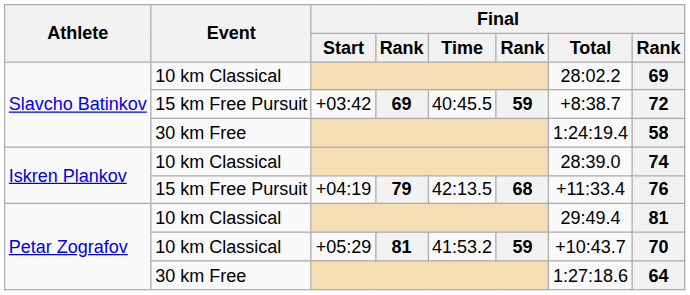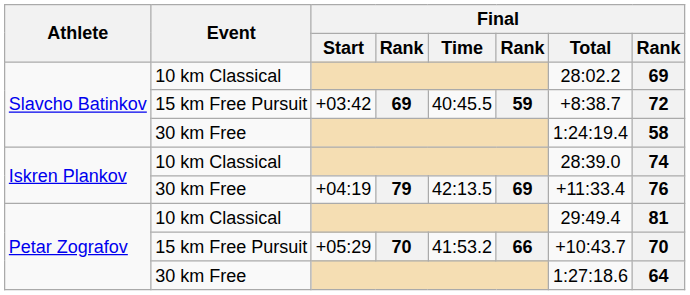 <table class="wikitable" style="font-size:90%">
 <tr>
 <th rowspan="2">Athlete</th>
 <th rowspan="2">Event</th>
 <th colspan="6">Final</th>
 </tr>
 <tr>
 <th>Start</th>
 <th>Rank</th>
 <th>Time</th>
 <th>Rank</th>
 <th>Total</th>
 <th>Rank</th>
 </tr>
 <tr>
 <td rowspan=3><a href='#'>Slavcho Batinkov</a></td>
 <td>10 km Classical</td>
 <td colspan=4 bgcolor="wheat"></td>
 <td align="center">28:02.2</td>
 <th align="center">69</th>
 </tr>
 <tr>
 <td>15 km Free Pursuit</td>
 <td align="center">+03:42</td>
 <th align="center">69</th>
 <td align="center">40:45.5</td>
 <th align="center">59</th>
 <td align="center">+8:38.7</td>
 <th align="center">72</th>
 </tr>
 <tr>
 <td>30 km Free</td>
 <td colspan=4 bgcolor="wheat"></td>
 <td align="center">1:24:19.4</td>
 <th align="center">58</th>
 </tr>
 <tr>
 <td rowspan=2><a href='#'>Iskren Plankov</a></td>
 <td>10 km Classical</td>
 <td colspan=4 bgcolor="wheat"></td>
 <td align="center">28:39.0</td>
 <th align="center">74</th>
 </tr>
 <tr>
-<td>15 km Free Pursuit</td>
+<td>30 km Free</td>
 <td align="center">+04:19</td>
 <th align="center">79</th>
 <td align="center">42:13.5</td>
-<th align="center">68</th>
+<th align="center">69</th>
 <td align="center">+11:33.4</td>
 <th align="center">76</th>
 </tr>
 <tr>
 <td rowspan=3><a href='#'>Petar Zografov</a></td>
 <td>10 km Classical</td>
 <td colspan=4 bgcolor="wheat"></td>
 <td align="center">29:49.4</td>
 <th align="center">81</th>
 </tr>
 <tr>
-<td>10 km Classical</td>
+<td>15 km Free Pursuit</td>
 <td align="center">+05:29</td>
-<th align="center">81</th>
+<th align="center">70</th>
 <td align="center">41:53.2</td>
-<th align="center">59</th>
+<th align="center">66</th>
 <td align="center">+10:43.7</td>
 <th align="center">70</th>
 </tr>
 <tr>
 <td>30 km Free</td>
 <td colspan=4 bgcolor="wheat"></td>
 <td align="center">1:27:18.6</td>
 <th align="center">64</th>
 </tr>
 </table>
